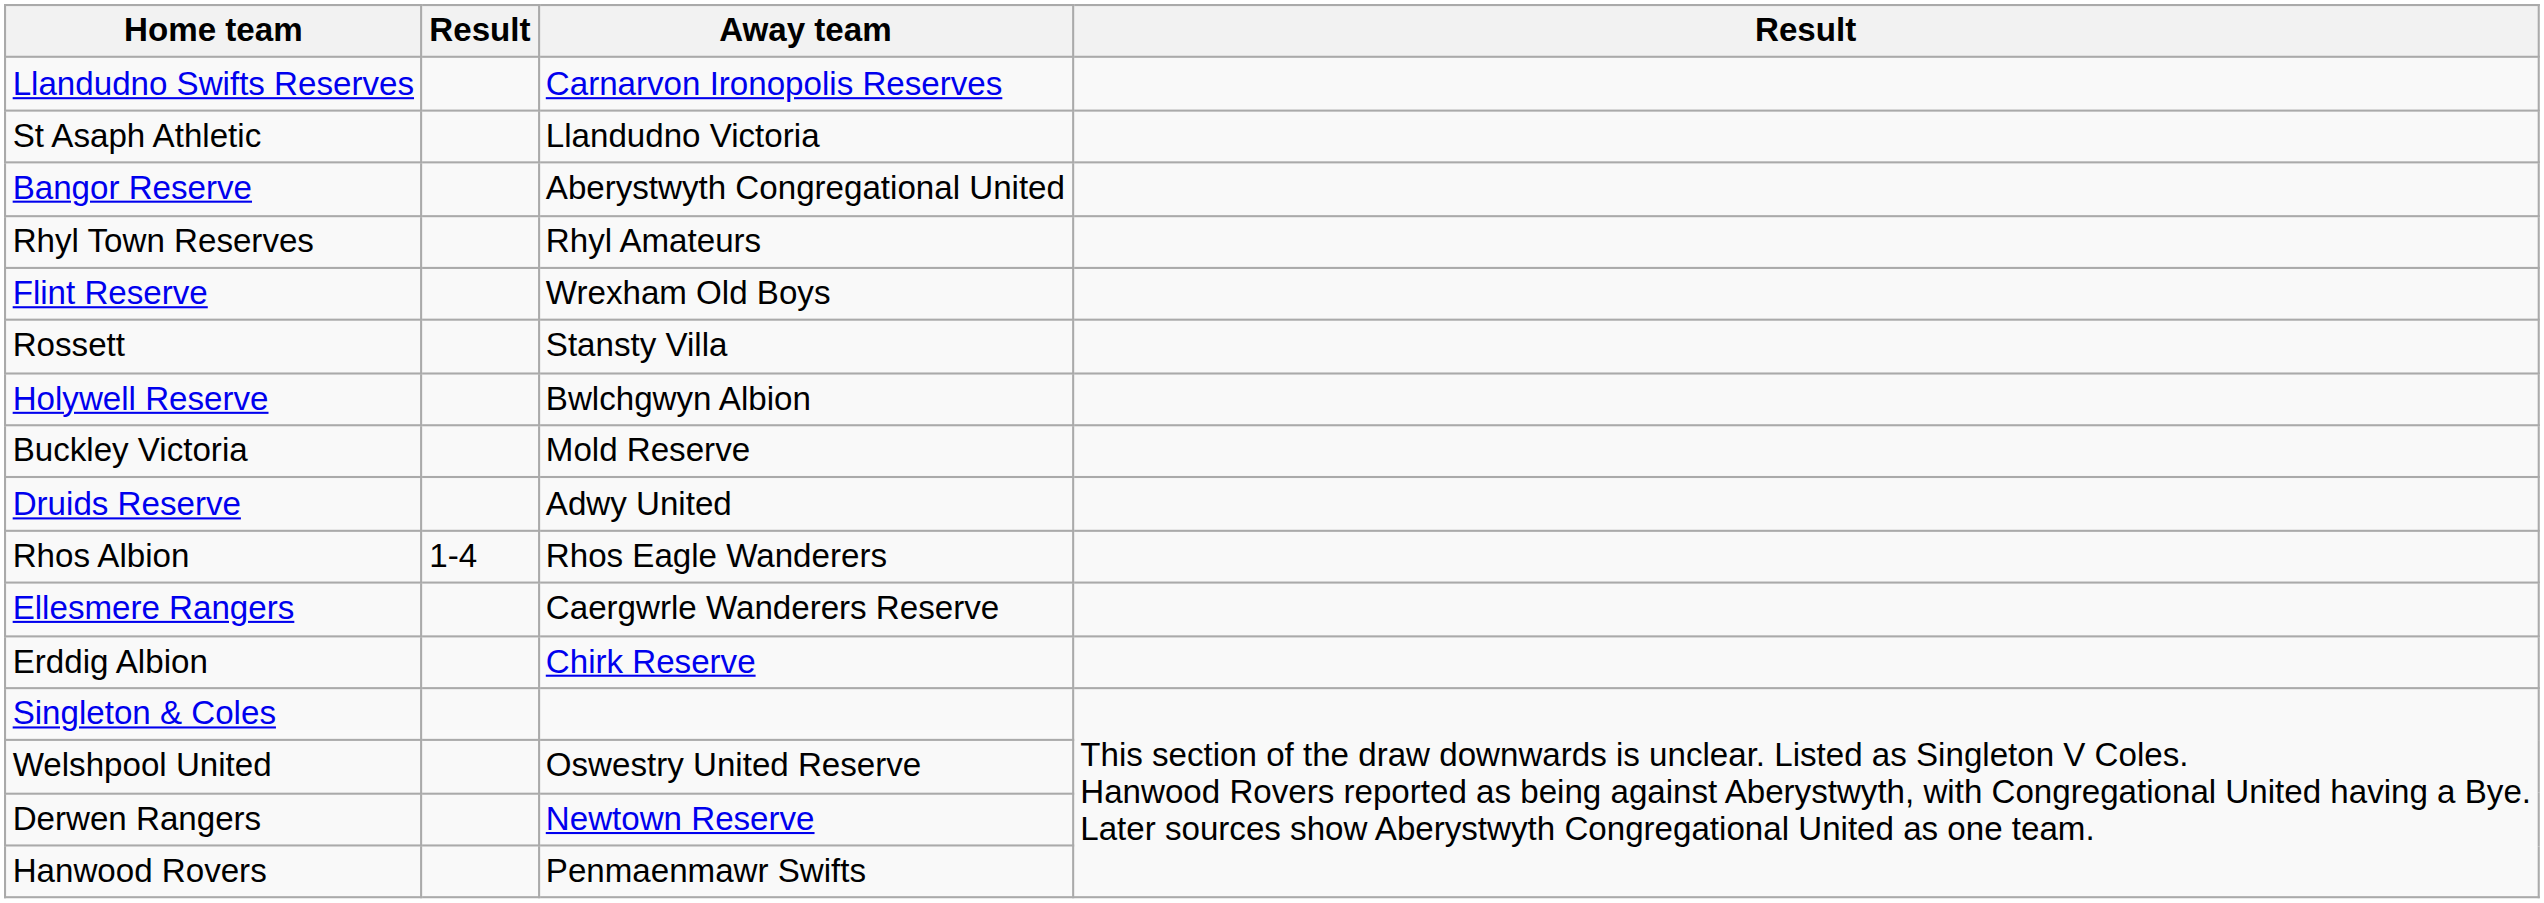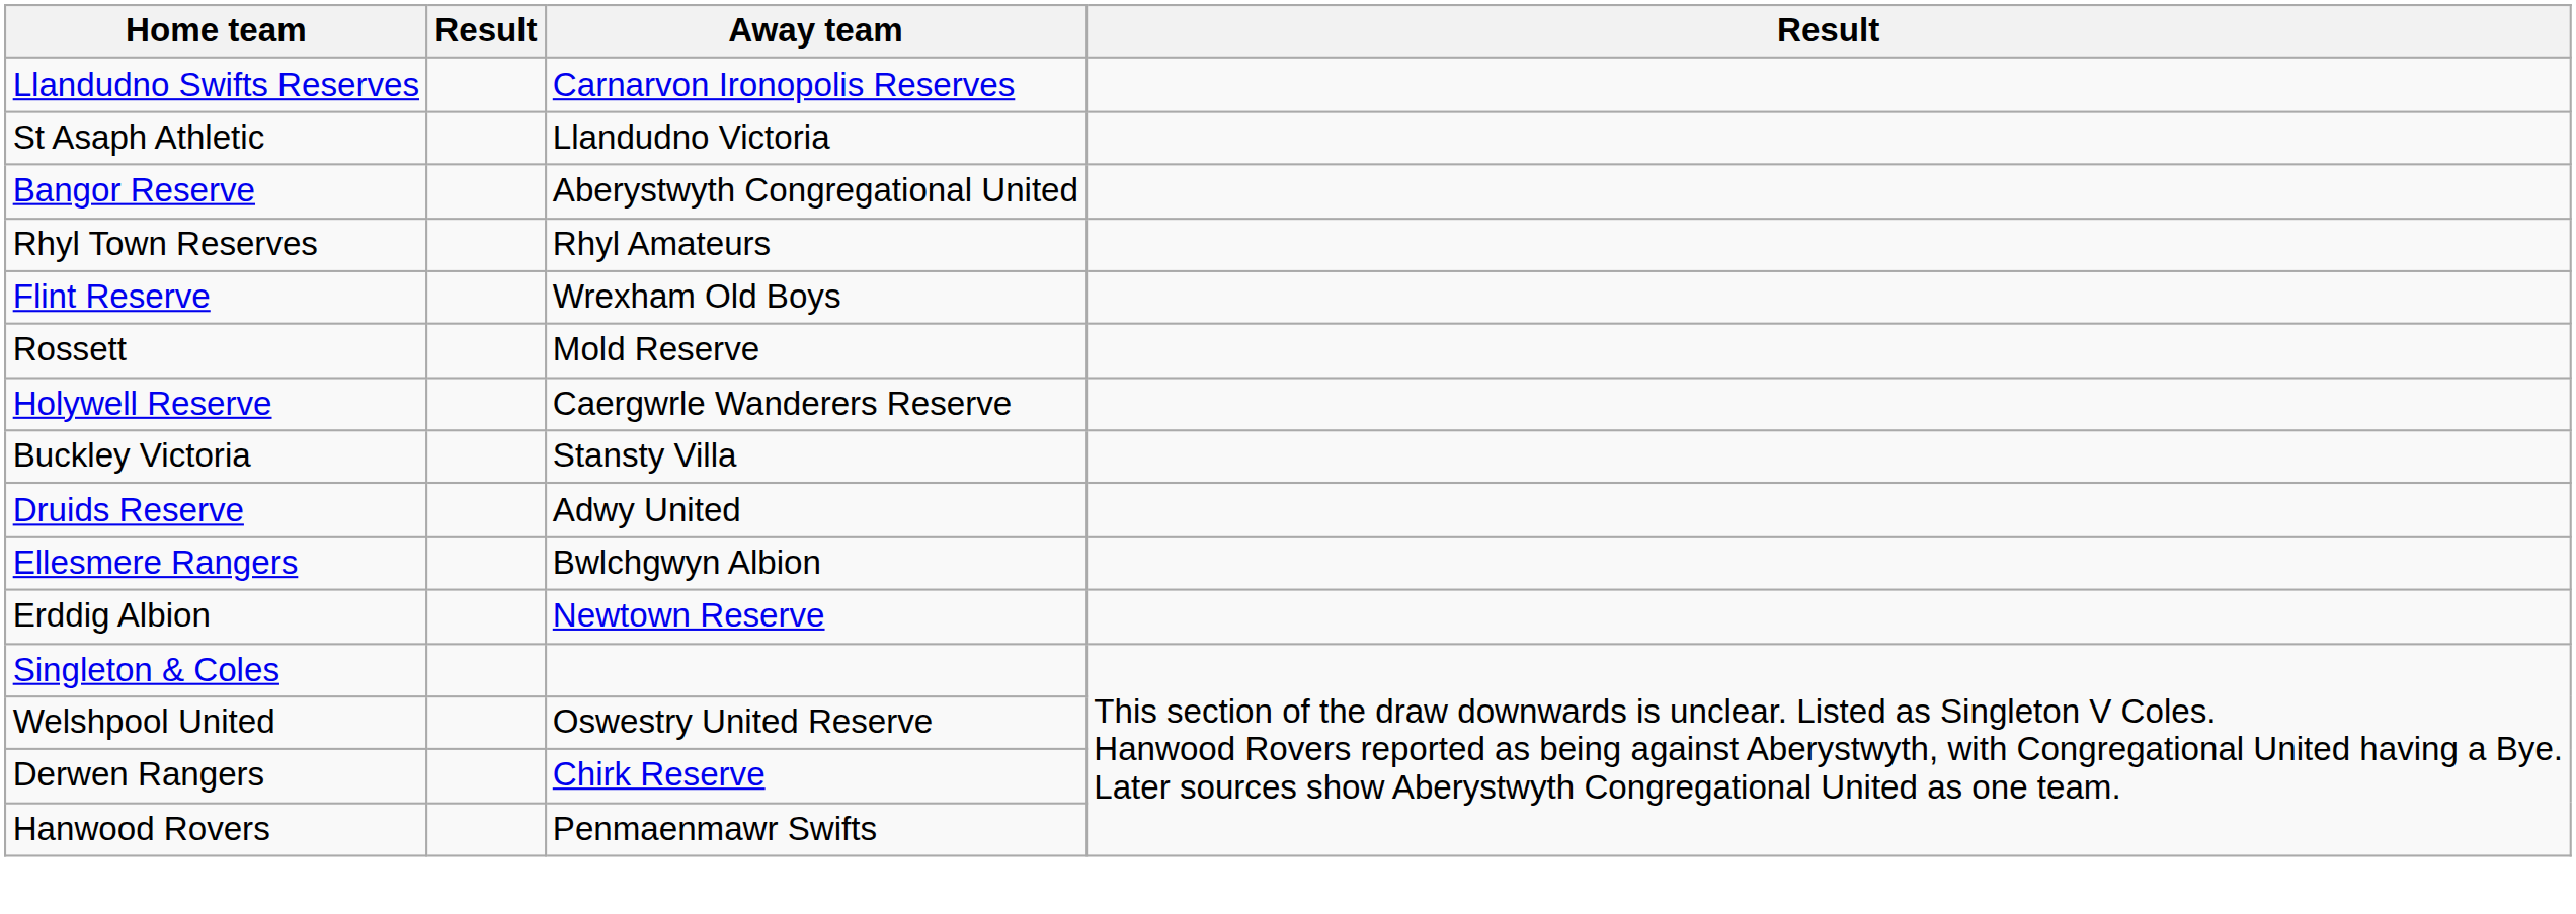 <table class="wikitable">
 <tr>
 <th>Home team</th>
 <th>Result</th>
 <th>Away team</th>
 <th>Result</th>
 </tr>
 <tr>
 <td><a href='#'>Llandudno Swifts Reserves</a></td>
 <td></td>
 <td><a href='#'>Carnarvon Ironopolis Reserves</a></td>
 <td></td>
 </tr>
 <tr>
 <td>St Asaph Athletic</td>
 <td></td>
 <td>Llandudno Victoria</td>
 <td></td>
 </tr>
 <tr>
 <td><a href='#'>Bangor Reserve</a></td>
 <td></td>
 <td>Aberystwyth Congregational United</td>
 <td></td>
 </tr>
 <tr>
 <td>Rhyl Town Reserves</td>
 <td></td>
 <td>Rhyl Amateurs</td>
 <td></td>
 </tr>
 <tr>
 <td><a href='#'>Flint Reserve</a></td>
 <td></td>
 <td>Wrexham Old Boys</td>
 <td></td>
 </tr>
 <tr>
 <td>Rossett</td>
 <td></td>
-<td>Stansty Villa</td>
+<td>Mold Reserve</td>
 <td></td>
 </tr>
 <tr>
 <td><a href='#'>Holywell Reserve</a></td>
 <td></td>
-<td>Bwlchgwyn Albion</td>
+<td>Caergwrle Wanderers Reserve</td>
 <td></td>
 </tr>
 <tr>
 <td>Buckley Victoria</td>
 <td></td>
-<td>Mold Reserve</td>
+<td>Stansty Villa</td>
 <td></td>
 </tr>
 <tr>
 <td><a href='#'>Druids Reserve</a></td>
 <td></td>
 <td>Adwy United</td>
 <td></td>
 </tr>
 <tr>
-<td>Rhos Albion</td>
-<td>1-4</td>
-<td>Rhos Eagle Wanderers</td>
-<td></td>
-</tr>
-<tr>
 <td> <a href='#'>Ellesmere Rangers</a></td>
 <td></td>
-<td>Caergwrle Wanderers Reserve</td>
+<td>Bwlchgwyn Albion</td>
 <td></td>
 </tr>
 <tr>
 <td>Erddig Albion</td>
 <td></td>
-<td><a href='#'>Chirk Reserve</a></td>
+<td><a href='#'>Newtown Reserve</a></td>
 <td></td>
 </tr>
 <tr>
 <td> <a href='#'>Singleton & Coles</a></td>
 <td></td>
 <td></td>
 <td rowspan="4">This section of the draw downwards is unclear. Listed as Singleton V Coles.<br>Hanwood Rovers reported as being against Aberystwyth, with Congregational United having a Bye.<br>Later sources show Aberystwyth Congregational United as one team.</td>
 </tr>
 <tr>
 <td>Welshpool United</td>
 <td></td>
 <td> Oswestry United Reserve</td>
 </tr>
 <tr>
 <td> Derwen Rangers</td>
 <td></td>
-<td><a href='#'>Newtown Reserve</a></td>
+<td><a href='#'>Chirk Reserve</a></td>
 </tr>
 <tr>
 <td> Hanwood Rovers</td>
 <td></td>
 <td>Penmaenmawr Swifts</td>
 </tr>
 </table>
